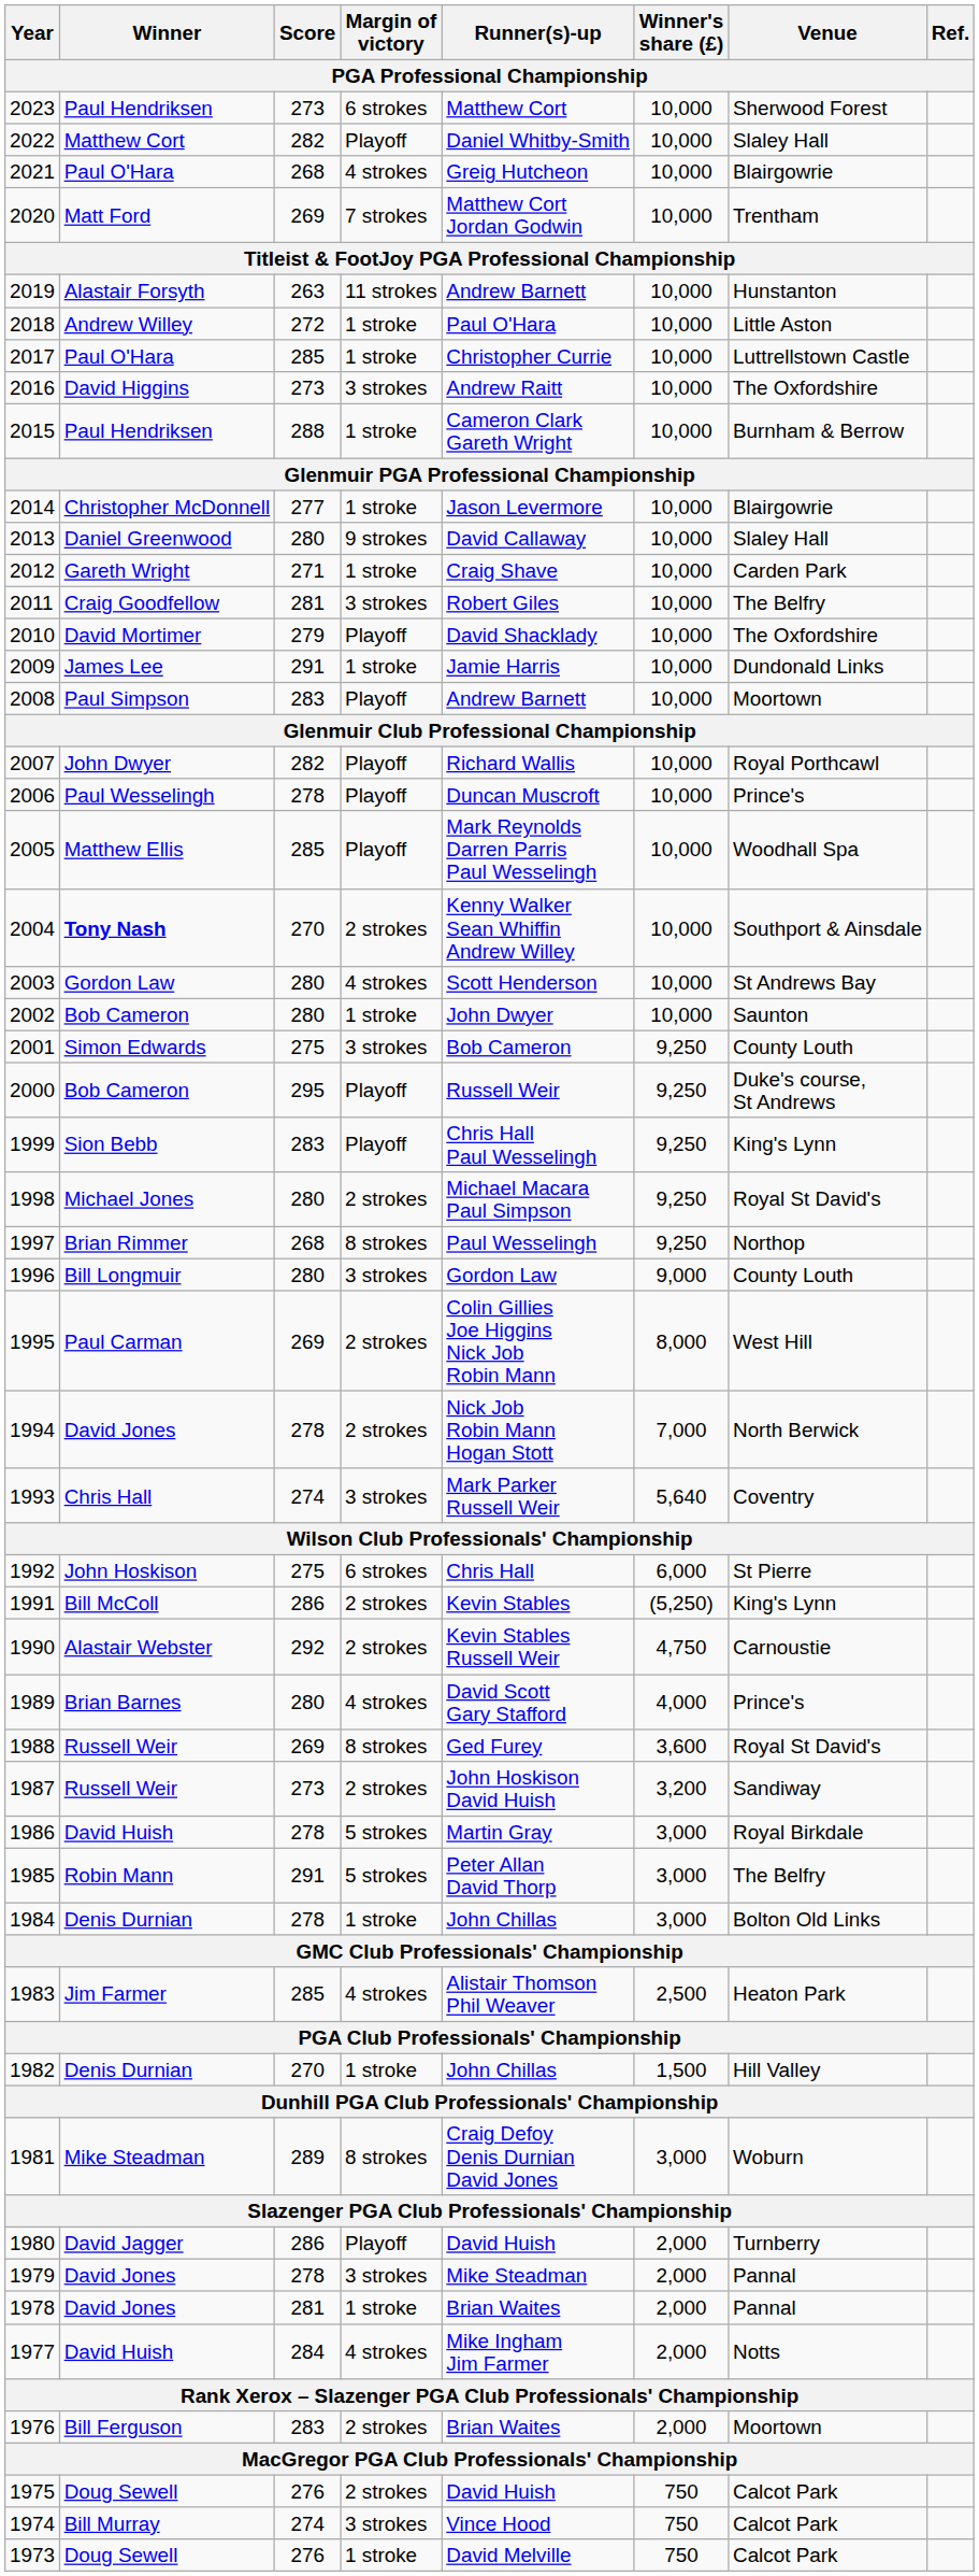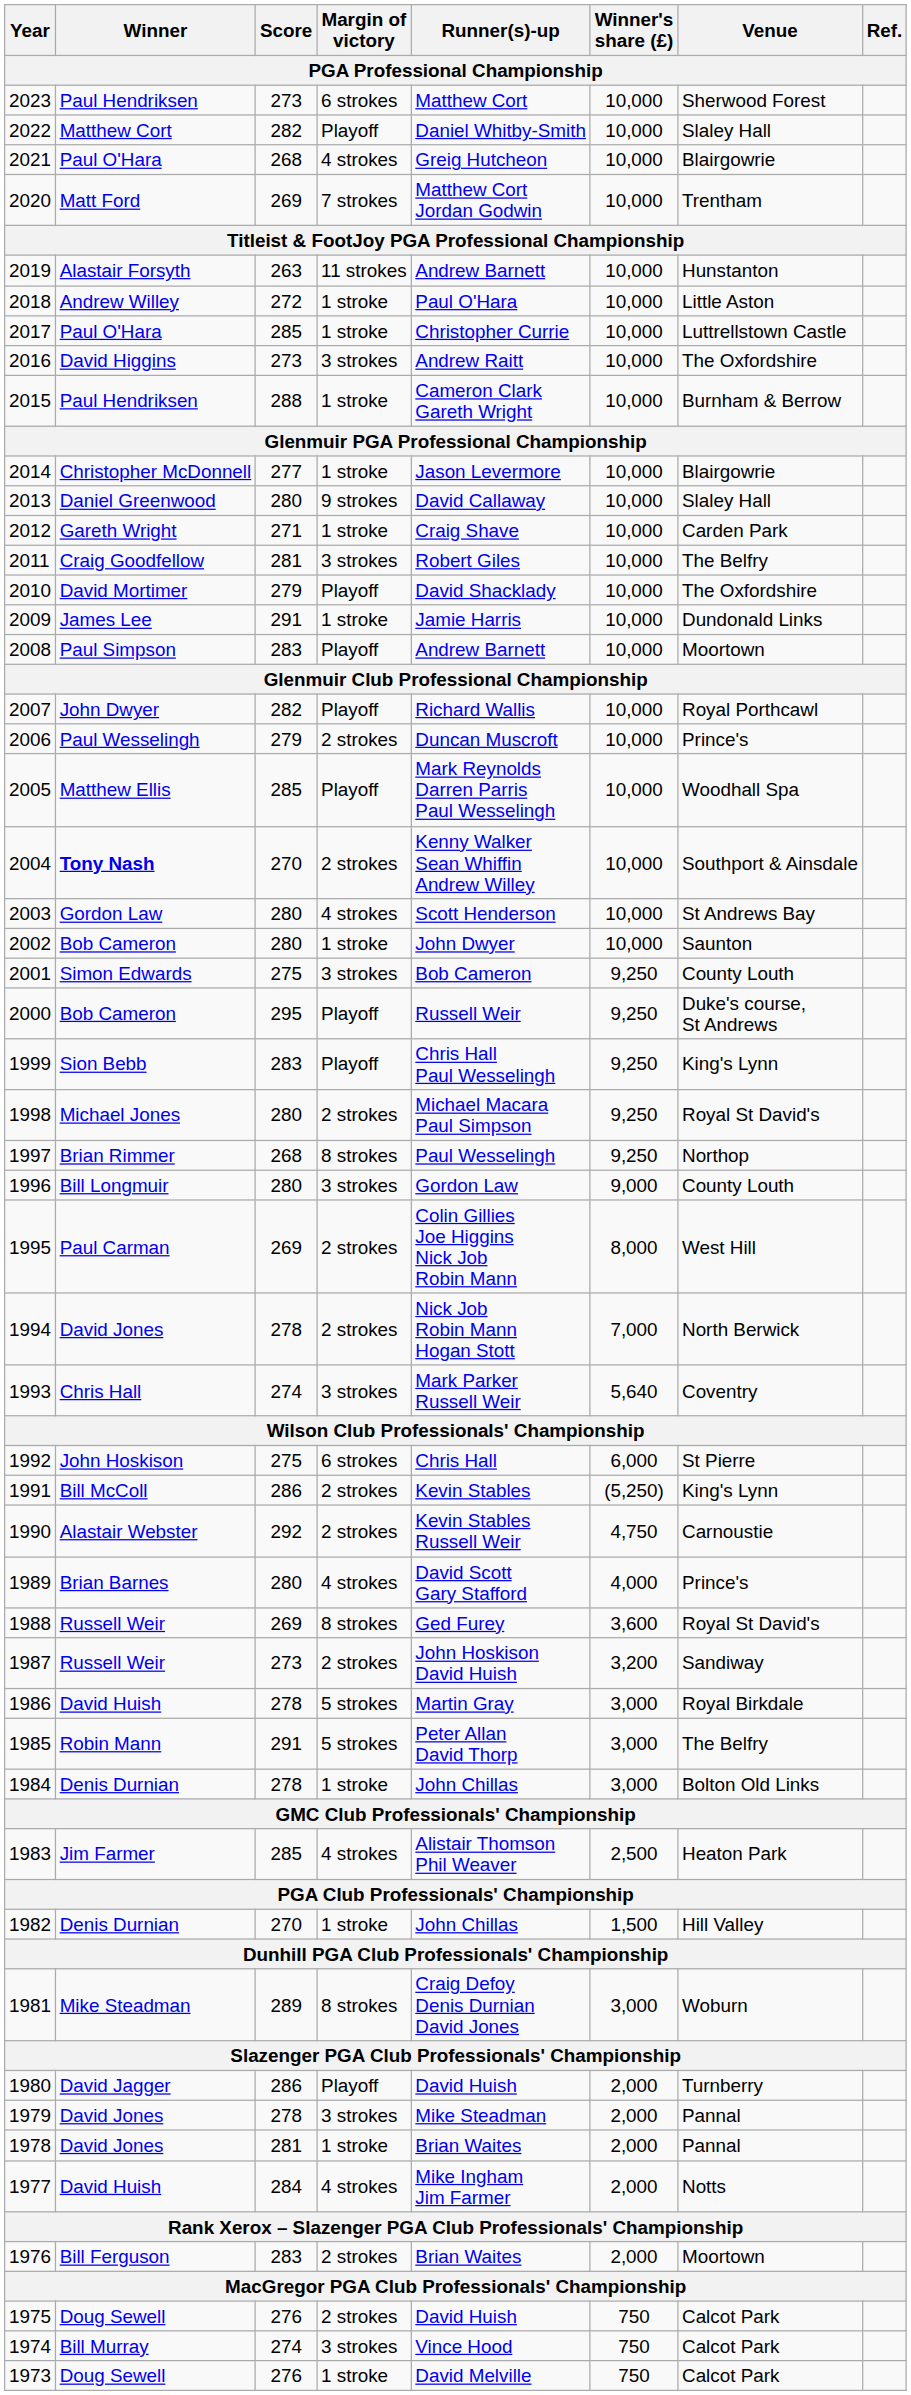 <table class="wikitable" style="font-size:95%">
 <tr>
 <th>Year</th>
 <th>Winner</th>
 <th>Score</th>
 <th>Margin of<br>victory</th>
 <th>Runner(s)-up</th>
 <th>Winner's<br>share (£)</th>
 <th>Venue</th>
 <th>Ref.</th>
 </tr>
 <tr>
 <th colspan=8>PGA Professional Championship</th>
 </tr>
 <tr>
 <td>2023</td>
 <td> <a href='#'>Paul Hendriksen</a></td>
 <td align=center>273</td>
 <td>6 strokes</td>
 <td> <a href='#'>Matthew Cort</a></td>
 <td align=center>10,000</td>
 <td>Sherwood Forest</td>
 <td></td>
 </tr>
 <tr>
 <td>2022</td>
 <td> <a href='#'>Matthew Cort</a></td>
 <td align=center>282</td>
 <td>Playoff</td>
 <td> <a href='#'>Daniel Whitby-Smith</a></td>
 <td align=center>10,000</td>
 <td>Slaley Hall</td>
 <td></td>
 </tr>
 <tr>
 <td>2021</td>
 <td> <a href='#'>Paul O'Hara</a></td>
 <td align=center>268</td>
 <td>4 strokes</td>
 <td> <a href='#'>Greig Hutcheon</a></td>
 <td align=center>10,000</td>
 <td>Blairgowrie</td>
 <td></td>
 </tr>
 <tr>
 <td>2020</td>
 <td> <a href='#'>Matt Ford</a></td>
 <td align=center>269</td>
 <td>7 strokes</td>
 <td> <a href='#'>Matthew Cort</a><br> <a href='#'>Jordan Godwin</a></td>
 <td align=center>10,000</td>
 <td>Trentham</td>
 <td></td>
 </tr>
 <tr>
 <th colspan=8>Titleist & FootJoy PGA Professional Championship</th>
 </tr>
 <tr>
 <td>2019</td>
 <td> <a href='#'>Alastair Forsyth</a></td>
 <td align=center>263</td>
 <td>11 strokes</td>
 <td> <a href='#'>Andrew Barnett</a></td>
 <td align=center>10,000</td>
 <td>Hunstanton</td>
 <td></td>
 </tr>
 <tr>
 <td>2018</td>
 <td> <a href='#'>Andrew Willey</a></td>
 <td align=center>272</td>
 <td>1 stroke</td>
 <td> <a href='#'>Paul O'Hara</a></td>
 <td align=center>10,000</td>
 <td>Little Aston</td>
 <td></td>
 </tr>
 <tr>
 <td>2017</td>
 <td> <a href='#'>Paul O'Hara</a></td>
 <td align=center>285</td>
 <td>1 stroke</td>
 <td> <a href='#'>Christopher Currie</a></td>
 <td align=center>10,000</td>
 <td>Luttrellstown Castle</td>
 <td></td>
 </tr>
 <tr>
 <td>2016</td>
 <td> <a href='#'>David Higgins</a></td>
 <td align=center>273</td>
 <td>3 strokes</td>
 <td> <a href='#'>Andrew Raitt</a></td>
 <td align=center>10,000</td>
 <td>The Oxfordshire</td>
 <td></td>
 </tr>
 <tr>
 <td>2015</td>
 <td> <a href='#'>Paul Hendriksen</a></td>
 <td align=center>288</td>
 <td>1 stroke</td>
 <td> <a href='#'>Cameron Clark</a><br> <a href='#'>Gareth Wright</a></td>
 <td align=center>10,000</td>
 <td>Burnham & Berrow</td>
 <td></td>
 </tr>
 <tr>
 <th colspan=8>Glenmuir PGA Professional Championship</th>
 </tr>
 <tr>
 <td>2014</td>
 <td> <a href='#'>Christopher McDonnell</a></td>
 <td align=center>277</td>
 <td>1 stroke</td>
 <td> <a href='#'>Jason Levermore</a></td>
 <td align=center>10,000</td>
 <td>Blairgowrie</td>
 <td></td>
 </tr>
 <tr>
 <td>2013</td>
 <td> <a href='#'>Daniel Greenwood</a></td>
 <td align=center>280</td>
 <td>9 strokes</td>
 <td> <a href='#'>David Callaway</a></td>
 <td align=center>10,000</td>
 <td>Slaley Hall</td>
 <td></td>
 </tr>
 <tr>
 <td>2012</td>
 <td> <a href='#'>Gareth Wright</a></td>
 <td align=center>271</td>
 <td>1 stroke</td>
 <td> <a href='#'>Craig Shave</a></td>
 <td align=center>10,000</td>
 <td>Carden Park</td>
 <td></td>
 </tr>
 <tr>
 <td>2011</td>
 <td> <a href='#'>Craig Goodfellow</a></td>
 <td align=center>281</td>
 <td>3 strokes</td>
 <td> <a href='#'>Robert Giles</a></td>
 <td align=center>10,000</td>
 <td>The Belfry</td>
 <td></td>
 </tr>
 <tr>
 <td>2010</td>
 <td> <a href='#'>David Mortimer</a></td>
 <td align=center>279</td>
 <td>Playoff</td>
 <td> <a href='#'>David Shacklady</a></td>
 <td align=center>10,000</td>
 <td>The Oxfordshire</td>
 <td></td>
 </tr>
 <tr>
 <td>2009</td>
 <td> <a href='#'>James Lee</a></td>
 <td align=center>291</td>
 <td>1 stroke</td>
 <td> <a href='#'>Jamie Harris</a></td>
 <td align=center>10,000</td>
 <td>Dundonald Links</td>
 <td></td>
 </tr>
 <tr>
 <td>2008</td>
 <td> <a href='#'>Paul Simpson</a></td>
 <td align=center>283</td>
 <td>Playoff</td>
 <td> <a href='#'>Andrew Barnett</a></td>
 <td align=center>10,000</td>
 <td>Moortown</td>
 <td></td>
 </tr>
 <tr>
 <th colspan=8>Glenmuir Club Professional Championship</th>
 </tr>
 <tr>
 <td>2007</td>
 <td> <a href='#'>John Dwyer</a></td>
 <td align=center>282</td>
 <td>Playoff</td>
 <td> <a href='#'>Richard Wallis</a></td>
 <td align=center>10,000</td>
 <td>Royal Porthcawl</td>
 <td></td>
 </tr>
 <tr>
 <td>2006</td>
 <td> <a href='#'>Paul Wesselingh</a></td>
-<td align=center>278</td>
-<td>Playoff</td>
+<td align=center>279</td>
+<td>2 strokes</td>
 <td> <a href='#'>Duncan Muscroft</a></td>
 <td align=center>10,000</td>
 <td>Prince's</td>
 <td></td>
 </tr>
 <tr>
 <td>2005</td>
 <td> <a href='#'>Matthew Ellis</a></td>
 <td align=center>285</td>
 <td>Playoff</td>
 <td> <a href='#'>Mark Reynolds</a><br> <a href='#'>Darren Parris</a><br> <a href='#'>Paul Wesselingh</a></td>
 <td align=center>10,000</td>
 <td>Woodhall Spa</td>
 <td></td>
 </tr>
 <tr>
 <td>2004</td>
 <td><strong> <a href='#'>Tony Nash</a></strong></td>
 <td align=center>270</td>
 <td>2 strokes</td>
 <td> <a href='#'>Kenny Walker</a><br> <a href='#'>Sean Whiffin</a><br> <a href='#'>Andrew Willey</a></td>
 <td align=center>10,000</td>
 <td>Southport & Ainsdale</td>
 <td></td>
 </tr>
 <tr>
 <td>2003</td>
 <td> <a href='#'>Gordon Law</a></td>
 <td align=center>280</td>
 <td>4 strokes</td>
 <td> <a href='#'>Scott Henderson</a></td>
 <td align=center>10,000</td>
 <td>St Andrews Bay</td>
 <td></td>
 </tr>
 <tr>
 <td>2002</td>
 <td> <a href='#'>Bob Cameron</a></td>
 <td align=center>280</td>
 <td>1 stroke</td>
 <td> <a href='#'>John Dwyer</a></td>
 <td align=center>10,000</td>
 <td>Saunton</td>
 <td></td>
 </tr>
 <tr>
 <td>2001</td>
 <td> <a href='#'>Simon Edwards</a></td>
 <td align=center>275</td>
 <td>3 strokes</td>
 <td> <a href='#'>Bob Cameron</a></td>
 <td align=center>9,250</td>
 <td>County Louth</td>
 <td></td>
 </tr>
 <tr>
 <td>2000</td>
 <td> <a href='#'>Bob Cameron</a></td>
 <td align=center>295</td>
 <td>Playoff</td>
 <td> <a href='#'>Russell Weir</a></td>
 <td align=center>9,250</td>
 <td>Duke's course,<br>St Andrews</td>
 <td></td>
 </tr>
 <tr>
 <td>1999</td>
 <td> <a href='#'>Sion Bebb</a></td>
 <td align=center>283</td>
 <td>Playoff</td>
 <td> <a href='#'>Chris Hall</a><br> <a href='#'>Paul Wesselingh</a></td>
 <td align=center>9,250</td>
 <td>King's Lynn</td>
 <td></td>
 </tr>
 <tr>
 <td>1998</td>
 <td> <a href='#'>Michael Jones</a></td>
 <td align=center>280</td>
 <td>2 strokes</td>
 <td> <a href='#'>Michael Macara</a><br> <a href='#'>Paul Simpson</a></td>
 <td align=center>9,250</td>
 <td>Royal St David's</td>
 <td></td>
 </tr>
 <tr>
 <td>1997</td>
 <td> <a href='#'>Brian Rimmer</a></td>
 <td align=center>268</td>
 <td>8 strokes</td>
 <td> <a href='#'>Paul Wesselingh</a></td>
 <td align=center>9,250</td>
 <td>Northop</td>
 <td></td>
 </tr>
 <tr>
 <td>1996</td>
 <td> <a href='#'>Bill Longmuir</a></td>
 <td align=center>280</td>
 <td>3 strokes</td>
 <td> <a href='#'>Gordon Law</a></td>
 <td align=center>9,000</td>
 <td>County Louth</td>
 <td></td>
 </tr>
 <tr>
 <td>1995</td>
 <td> <a href='#'>Paul Carman</a></td>
 <td align=center>269</td>
 <td>2 strokes</td>
 <td> <a href='#'>Colin Gillies</a><br> <a href='#'>Joe Higgins</a><br> <a href='#'>Nick Job</a><br> <a href='#'>Robin Mann</a></td>
 <td align=center>8,000</td>
 <td>West Hill</td>
 <td></td>
 </tr>
 <tr>
 <td>1994</td>
 <td> <a href='#'>David Jones</a></td>
 <td align=center>278</td>
 <td>2 strokes</td>
 <td> <a href='#'>Nick Job</a><br> <a href='#'>Robin Mann</a><br> <a href='#'>Hogan Stott</a></td>
 <td align=center>7,000</td>
 <td>North Berwick</td>
 <td></td>
 </tr>
 <tr>
 <td>1993</td>
 <td> <a href='#'>Chris Hall</a></td>
 <td align=center>274</td>
 <td>3 strokes</td>
 <td> <a href='#'>Mark Parker</a><br> <a href='#'>Russell Weir</a></td>
 <td align=center>5,640</td>
 <td>Coventry</td>
 <td></td>
 </tr>
 <tr>
 <th colspan=8>Wilson Club Professionals' Championship</th>
 </tr>
 <tr>
 <td>1992</td>
 <td> <a href='#'>John Hoskison</a></td>
 <td align=center>275</td>
 <td>6 strokes</td>
 <td> <a href='#'>Chris Hall</a></td>
 <td align=center>6,000</td>
 <td>St Pierre</td>
 <td></td>
 </tr>
 <tr>
 <td>1991</td>
 <td> <a href='#'>Bill McColl</a></td>
 <td align=center>286</td>
 <td>2 strokes</td>
 <td> <a href='#'>Kevin Stables</a></td>
 <td align=center>(5,250)</td>
 <td>King's Lynn</td>
 <td></td>
 </tr>
 <tr>
 <td>1990</td>
 <td> <a href='#'>Alastair Webster</a></td>
 <td align=center>292</td>
 <td>2 strokes</td>
 <td> <a href='#'>Kevin Stables</a><br> <a href='#'>Russell Weir</a></td>
 <td align=center>4,750</td>
 <td>Carnoustie</td>
 <td></td>
 </tr>
 <tr>
 <td>1989</td>
 <td> <a href='#'>Brian Barnes</a></td>
 <td align=center>280</td>
 <td>4 strokes</td>
 <td> <a href='#'>David Scott</a><br> <a href='#'>Gary Stafford</a></td>
 <td align=center>4,000</td>
 <td>Prince's</td>
 <td></td>
 </tr>
 <tr>
 <td>1988</td>
 <td> <a href='#'>Russell Weir</a></td>
 <td align=center>269</td>
 <td>8 strokes</td>
 <td> <a href='#'>Ged Furey</a></td>
 <td align=center>3,600</td>
 <td>Royal St David's</td>
 <td></td>
 </tr>
 <tr>
 <td>1987</td>
 <td> <a href='#'>Russell Weir</a></td>
 <td align=center>273</td>
 <td>2 strokes</td>
 <td> <a href='#'>John Hoskison</a><br> <a href='#'>David Huish</a></td>
 <td align=center>3,200</td>
 <td>Sandiway</td>
 <td></td>
 </tr>
 <tr>
 <td>1986</td>
 <td> <a href='#'>David Huish</a></td>
 <td align=center>278</td>
 <td>5 strokes</td>
 <td> <a href='#'>Martin Gray</a></td>
 <td align=center>3,000</td>
 <td>Royal Birkdale</td>
 <td></td>
 </tr>
 <tr>
 <td>1985</td>
 <td> <a href='#'>Robin Mann</a></td>
 <td align=center>291</td>
 <td>5 strokes</td>
 <td> <a href='#'>Peter Allan</a><br> <a href='#'>David Thorp</a></td>
 <td align=center>3,000</td>
 <td>The Belfry</td>
 <td></td>
 </tr>
 <tr>
 <td>1984</td>
 <td> <a href='#'>Denis Durnian</a></td>
 <td align=center>278</td>
 <td>1 stroke</td>
 <td> <a href='#'>John Chillas</a></td>
 <td align=center>3,000</td>
 <td>Bolton Old Links</td>
 <td></td>
 </tr>
 <tr>
 <th colspan=8>GMC Club Professionals' Championship</th>
 </tr>
 <tr>
 <td>1983</td>
 <td> <a href='#'>Jim Farmer</a></td>
 <td align=center>285</td>
 <td>4 strokes</td>
 <td> <a href='#'>Alistair Thomson</a><br> <a href='#'>Phil Weaver</a></td>
 <td align=center>2,500</td>
 <td>Heaton Park</td>
 <td></td>
 </tr>
 <tr>
 <th colspan=8>PGA Club Professionals' Championship</th>
 </tr>
 <tr>
 <td>1982</td>
 <td> <a href='#'>Denis Durnian</a></td>
 <td align=center>270</td>
 <td>1 stroke</td>
 <td> <a href='#'>John Chillas</a></td>
 <td align=center>1,500</td>
 <td>Hill Valley</td>
 <td></td>
 </tr>
 <tr>
 <th colspan=8>Dunhill PGA Club Professionals' Championship</th>
 </tr>
 <tr>
 <td>1981</td>
 <td> <a href='#'>Mike Steadman</a></td>
 <td align=center>289</td>
 <td>8 strokes</td>
 <td> <a href='#'>Craig Defoy</a><br> <a href='#'>Denis Durnian</a><br> <a href='#'>David Jones</a></td>
 <td align=center>3,000</td>
 <td>Woburn</td>
 <td></td>
 </tr>
 <tr>
 <th colspan=8>Slazenger PGA Club Professionals' Championship</th>
 </tr>
 <tr>
 <td>1980</td>
 <td> <a href='#'>David Jagger</a></td>
 <td align=center>286</td>
 <td>Playoff</td>
 <td> <a href='#'>David Huish</a></td>
 <td align=center>2,000</td>
 <td>Turnberry</td>
 <td></td>
 </tr>
 <tr>
 <td>1979</td>
 <td> <a href='#'>David Jones</a></td>
 <td align=center>278</td>
 <td>3 strokes</td>
 <td> <a href='#'>Mike Steadman</a></td>
 <td align=center>2,000</td>
 <td>Pannal</td>
 <td></td>
 </tr>
 <tr>
 <td>1978</td>
 <td> <a href='#'>David Jones</a></td>
 <td align=center>281</td>
 <td>1 stroke</td>
 <td> <a href='#'>Brian Waites</a></td>
 <td align=center>2,000</td>
 <td>Pannal</td>
 <td></td>
 </tr>
 <tr>
 <td>1977</td>
 <td> <a href='#'>David Huish</a></td>
 <td align=center>284</td>
 <td>4 strokes</td>
 <td> <a href='#'>Mike Ingham</a><br> <a href='#'>Jim Farmer</a></td>
 <td align=center>2,000</td>
 <td>Notts</td>
 <td></td>
 </tr>
 <tr>
 <th colspan=8>Rank Xerox – Slazenger PGA Club Professionals' Championship</th>
 </tr>
 <tr>
 <td>1976</td>
 <td> <a href='#'>Bill Ferguson</a></td>
 <td align=center>283</td>
 <td>2 strokes</td>
 <td> <a href='#'>Brian Waites</a></td>
 <td align=center>2,000</td>
 <td>Moortown</td>
 <td></td>
 </tr>
 <tr>
 <th colspan=8>MacGregor PGA Club Professionals' Championship</th>
 </tr>
 <tr>
 <td>1975</td>
 <td> <a href='#'>Doug Sewell</a></td>
 <td align=center>276</td>
 <td>2 strokes</td>
 <td> <a href='#'>David Huish</a></td>
 <td align=center>750</td>
 <td>Calcot Park</td>
 <td></td>
 </tr>
 <tr>
 <td>1974</td>
 <td> <a href='#'>Bill Murray</a></td>
 <td align=center>274</td>
 <td>3 strokes</td>
 <td> <a href='#'>Vince Hood</a></td>
 <td align=center>750</td>
 <td>Calcot Park</td>
 <td></td>
 </tr>
 <tr>
 <td>1973</td>
 <td> <a href='#'>Doug Sewell</a></td>
 <td align=center>276</td>
 <td>1 stroke</td>
 <td> <a href='#'>David Melville</a></td>
 <td align=center>750</td>
 <td>Calcot Park</td>
 <td></td>
 </tr>
 </table>
